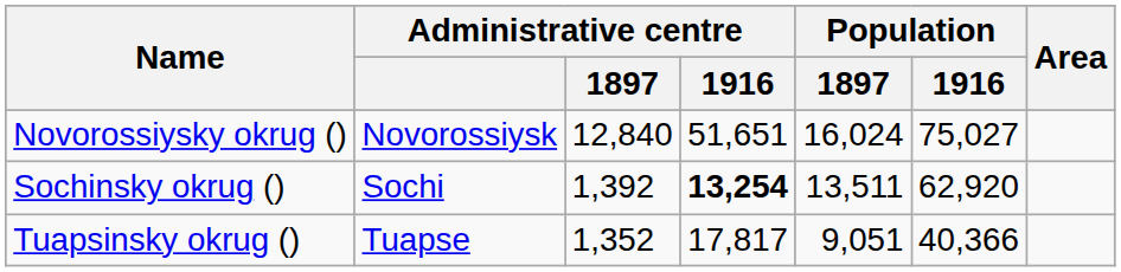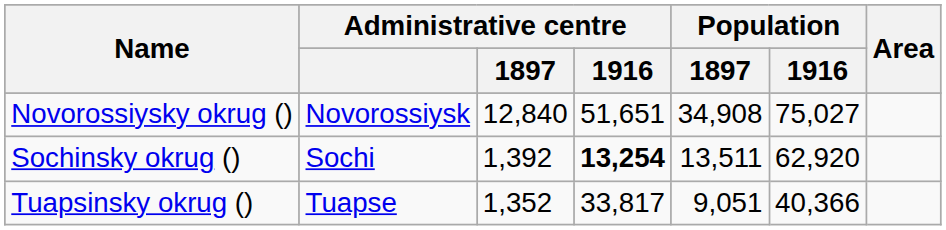 <table class="wikitable sortable">
 <tr>
 <th rowspan="2">Name</th>
 <th colspan="3"><strong>Administrative centre</strong></th>
 <th colspan="2">Population</th>
 <th rowspan="2">Area</th>
 </tr>
 <tr>
 <th></th>
 <th>1897</th>
 <th>1916</th>
 <th>1897</th>
 <th>1916</th>
 </tr>
 <tr>
 <td><a href='#'>Novorossiysky okrug</a> ()</td>
 <td><a href='#'>Novorossiysk</a></td>
 <td>12,840</td>
 <td>51,651</td>
-<td align="right">16,024</td>
+<td align="right">34,908</td>
 <td align="right">75,027</td>
 <td></td>
 </tr>
 <tr>
 <td><a href='#'>Sochinsky okrug</a> ()</td>
 <td><a href='#'>Sochi</a></td>
 <td>1,392</td>
 <td><strong>13,254</strong></td>
 <td align="right">13,511</td>
 <td align="right">62,920</td>
 <td></td>
 </tr>
 <tr>
 <td><a href='#'>Tuapsinsky okrug</a> ()</td>
 <td><a href='#'>Tuapse</a></td>
 <td>1,352</td>
-<td>17,817</td>
+<td>33,817</td>
 <td align="right">9,051</td>
 <td align="right">40,366</td>
 <td></td>
 </tr>
 </table>
